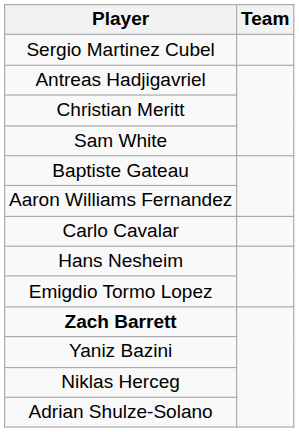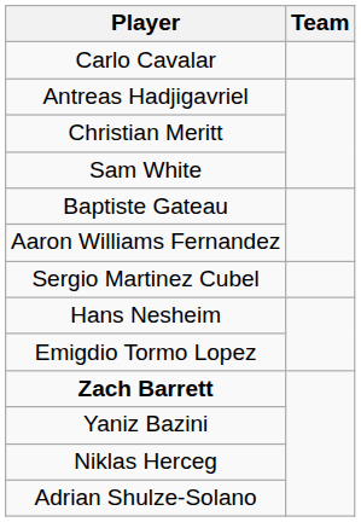 <table class="wikitable" style="text-align: center;">
 <tr>
 <th>Player</th>
 <th>Team</th>
 </tr>
 <tr>
-<td>Sergio Martinez Cubel</td>
+<td>Carlo Cavalar</td>
 <td></td>
 </tr>
 <tr>
 <td>Antreas Hadjigavriel</td>
 <td rowspan=3></td>
 </tr>
 <tr>
 <td>Christian Meritt</td>
 </tr>
 <tr>
 <td>Sam White</td>
 </tr>
 <tr>
 <td>Baptiste Gateau</td>
 <td rowspan=2></td>
 </tr>
 <tr>
 <td>Aaron Williams Fernandez</td>
 </tr>
 <tr>
-<td>Carlo Cavalar</td>
+<td>Sergio Martinez Cubel</td>
 <td></td>
 </tr>
 <tr>
 <td>Hans Nesheim</td>
 <td rowspan=2></td>
 </tr>
 <tr>
 <td>Emigdio Tormo Lopez</td>
 </tr>
 <tr>
 <td><strong>Zach Barrett</strong></td>
 <td rowspan=4></td>
 </tr>
 <tr>
 <td>Yaniz Bazini</td>
 </tr>
 <tr>
 <td>Niklas Herceg</td>
 </tr>
 <tr>
 <td>Adrian Shulze-Solano</td>
 </tr>
 </table>
